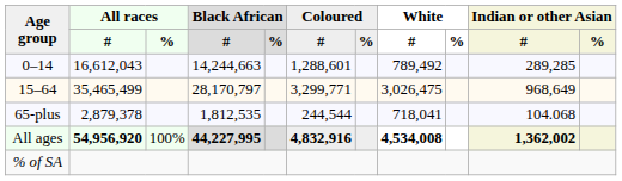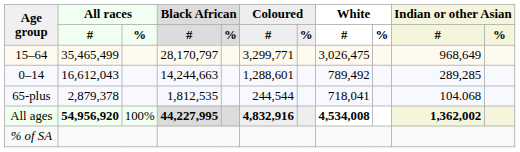 <table class="wikitable" style="text-align:right">
 <tr style="text-align:center;">
 <th rowspan=2 style="background:#f0f0f0; width:60px">Age group</th>
 <th colspan=2 style="background:honeydew;">All races</th>
 <th colspan=2 style="background:gainsboro;">Black African</th>
 <th colspan=2 style="background:#eee;">Coloured</th>
 <th colspan=2 style="background:white;">White</th>
 <th colspan=2 style="background:beige;">Indian or other Asian</th>
 </tr>
 <tr>
 <th style="background:honeydew;">#</th>
 <th style="background:honeydew;">%</th>
 <th style="background:gainsboro;">#</th>
 <th style="background:gainsboro;">%</th>
 <th style="background:#eee;">#</th>
 <th style="background:#eee;">%</th>
 <th style="background:white;">#</th>
 <th style="background:white;">%</th>
 <th style="background:beige;">#</th>
 <th style="background:beige;">%</th>
 </tr>
+<tr style="background:FloralWhite">
+<td style="text-align:center">15–64</td>
+<td>35,465,499</td>
+<td></td>
+<td>28,170,797</td>
+<td></td>
+<td>3,299,771</td>
+<td></td>
+<td>3,026,475</td>
+<td></td>
+<td>968,649</td>
+<td></td>
+</tr>
 <tr style="background:ghostwhite">
 <td style="text-align:center">0–14</td>
 <td>16,612,043</td>
 <td></td>
 <td>14,244,663</td>
 <td></td>
 <td>1,288,601</td>
 <td></td>
 <td>789,492</td>
 <td></td>
 <td>289,285</td>
-<td></td>
-</tr>
-<tr style="background:FloralWhite">
-<td style="text-align:center">15–64</td>
-<td>35,465,499</td>
-<td></td>
-<td>28,170,797</td>
-<td></td>
-<td>3,299,771</td>
-<td></td>
-<td>3,026,475</td>
-<td></td>
-<td>968,649</td>
 <td></td>
 </tr>
 <tr style="background:ghostwhite">
 <td style="text-align:center">65-plus</td>
 <td>2,879,378</td>
 <td></td>
 <td>1,812,535</td>
 <td></td>
 <td>244,544</td>
 <td></td>
 <td>718,041</td>
 <td></td>
 <td>104.068</td>
 <td></td>
 </tr>
 <tr style="background:honeydew">
 <td style="text-align:center">All ages</td>
 <td><strong>54,956,920</strong></td>
 <td>100%</td>
 <td style="background:gainsboro;"><strong>44,227,995</strong></td>
 <td style="background:gainsboro;"></td>
 <td style="background:#eee;"><strong>4,832,916</strong></td>
 <td style="background:#eee;"></td>
 <td style="background:white;"><strong>4,534,008</strong></td>
 <td style="background:white;"></td>
 <td style="background:beige;"><strong>1,362,002</strong></td>
 <td style="background:beige;"></td>
 </tr>
 <tr>
 <td style="text-align:center"><em>% of SA</em></td>
 <td colspan=2></td>
 <td colspan=2></td>
 <td colspan=2></td>
 <td colspan=2></td>
 <td colspan=2></td>
 </tr>
 </table>
